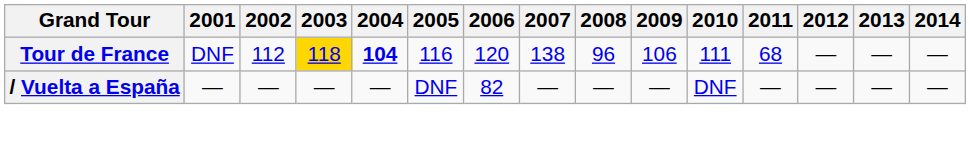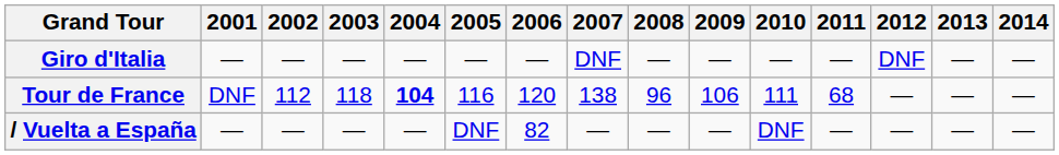 <table class="wikitable plainrowheaders">
 <tr>
 <th>Grand Tour</th>
 <th scope="col">2001</th>
 <th scope="col">2002</th>
 <th scope="col">2003</th>
 <th scope="col">2004</th>
 <th scope="col">2005</th>
 <th scope="col">2006</th>
 <th scope="col">2007</th>
 <th scope="col">2008</th>
 <th scope="col">2009</th>
 <th scope="col">2010</th>
 <th scope="col">2011</th>
 <th scope="col">2012</th>
 <th scope="col">2013</th>
 <th scope="col">2014</th>
 </tr>
 <tr style="text-align:center;">
+<th scope="row"> <a href='#'>Giro d'Italia</a></th>
+<td>—</td>
+<td>—</td>
+<td>—</td>
+<td>—</td>
+<td>—</td>
+<td>—</td>
+<td><a href='#'>DNF</a></td>
+<td>—</td>
+<td>—</td>
+<td>—</td>
+<td>—</td>
+<td><a href='#'>DNF</a></td>
+<td>—</td>
+<td>—</td>
+</tr>
+<tr style="text-align:center;">
 <th scope="row"> <a href='#'>Tour de France</a></th>
 <td><a href='#'>DNF</a></td>
 <td><a href='#'>112</a></td>
-<td style="background: gold;"><a href='#'>118</a></td>
+<td><a href='#'>118</a></td>
 <td><strong><a href='#'>104</a></strong></td>
 <td><a href='#'>116</a></td>
 <td><a href='#'>120</a></td>
 <td><a href='#'>138</a></td>
 <td><a href='#'>96</a></td>
 <td><a href='#'>106</a></td>
 <td><a href='#'>111</a></td>
 <td><a href='#'>68</a></td>
 <td>—</td>
 <td>—</td>
 <td>—</td>
 </tr>
 <tr style="text-align:center;">
 <th scope="row">/ <a href='#'>Vuelta a España</a></th>
 <td>—</td>
 <td>—</td>
 <td>—</td>
 <td>—</td>
 <td><a href='#'>DNF</a></td>
 <td><a href='#'>82</a></td>
 <td>—</td>
 <td>—</td>
 <td>—</td>
 <td><a href='#'>DNF</a></td>
 <td>—</td>
 <td>—</td>
 <td>—</td>
 <td>—</td>
 </tr>
 </table>
